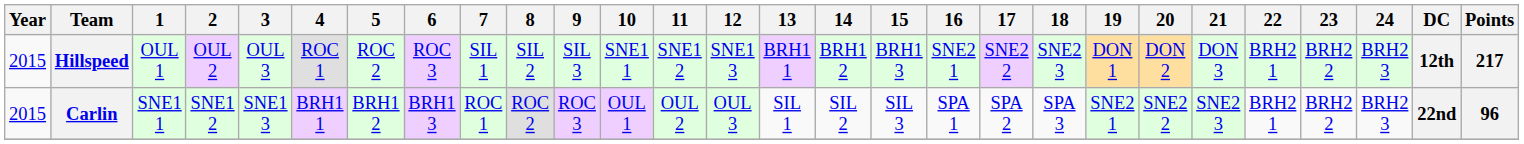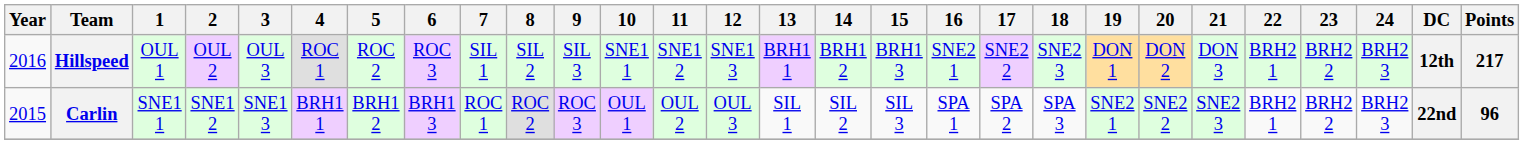 <table class="wikitable" style="text-align:center; font-size:85%">
 <tr>
 <th>Year</th>
 <th>Team</th>
 <th>1</th>
 <th>2</th>
 <th>3</th>
 <th>4</th>
 <th>5</th>
 <th>6</th>
 <th>7</th>
 <th>8</th>
 <th>9</th>
 <th>10</th>
 <th>11</th>
 <th>12</th>
 <th>13</th>
 <th>14</th>
 <th>15</th>
 <th>16</th>
 <th>17</th>
 <th>18</th>
 <th>19</th>
 <th>20</th>
 <th>21</th>
 <th>22</th>
 <th>23</th>
 <th>24</th>
 <th>DC</th>
 <th>Points</th>
 </tr>
 <tr>
-<td><a href='#'>2015</a></td>
+<td><a href='#'>2016</a></td>
 <th><a href='#'>Hillspeed</a></th>
 <td style="background:#dfffdf;"><a href='#'>OUL<br>1</a><br></td>
 <td style="background:#efcfff;"><a href='#'>OUL<br>2</a><br></td>
 <td style="background:#dfffdf;"><a href='#'>OUL<br>3</a><br></td>
 <td style="background:#dfdfdf;"><a href='#'>ROC<br>1</a><br></td>
 <td style="background:#dfffdf;"><a href='#'>ROC<br>2</a><br></td>
 <td style="background:#efcfff;"><a href='#'>ROC<br>3</a><br></td>
 <td style="background:#dfffdf;"><a href='#'>SIL<br>1</a><br></td>
 <td style="background:#dfffdf;"><a href='#'>SIL<br>2</a><br></td>
 <td style="background:#dfffdf;"><a href='#'>SIL<br>3</a><br></td>
 <td style="background:#dfffdf;"><a href='#'>SNE1<br>1</a><br></td>
 <td style="background:#dfffdf;"><a href='#'>SNE1<br>2</a><br></td>
 <td style="background:#dfffdf;"><a href='#'>SNE1<br>3</a><br></td>
 <td style="background:#efcfff;"><a href='#'>BRH1<br>1</a><br></td>
 <td style="background:#dfffdf;"><a href='#'>BRH1<br>2</a><br></td>
 <td style="background:#dfffdf;"><a href='#'>BRH1<br>3</a><br></td>
 <td style="background:#dfffdf;"><a href='#'>SNE2<br>1</a><br></td>
 <td style="background:#efcfff;"><a href='#'>SNE2<br>2</a><br></td>
 <td style="background:#dfffdf;"><a href='#'>SNE2<br>3</a><br></td>
 <td style="background:#ffdf9f;"><a href='#'>DON<br>1</a><br></td>
 <td style="background:#ffdf9f;"><a href='#'>DON<br>2</a><br></td>
 <td style="background:#dfffdf;"><a href='#'>DON<br>3</a><br></td>
 <td style="background:#dfffdf;"><a href='#'>BRH2<br>1</a><br></td>
 <td style="background:#dfffdf;"><a href='#'>BRH2<br>2</a><br></td>
 <td style="background:#dfffdf;"><a href='#'>BRH2<br>3</a><br></td>
 <th>12th</th>
 <th>217</th>
 </tr>
 <tr>
 <td><a href='#'>2015</a></td>
 <th><a href='#'>Carlin</a></th>
 <td style="background:#dfffdf;"><a href='#'>SNE1<br>1</a><br></td>
 <td style="background:#dfffdf;"><a href='#'>SNE1<br>2</a><br></td>
 <td style="background:#dfffdf;"><a href='#'>SNE1<br>3</a><br></td>
 <td style="background:#EFCFFF;"><a href='#'>BRH1<br>1</a><br></td>
 <td style="background:#dfffdf;"><a href='#'>BRH1<br>2</a><br></td>
 <td style="background:#EFCFFF;"><a href='#'>BRH1<br>3</a><br></td>
 <td style="background:#dfffdf;"><a href='#'>ROC<br>1</a><br></td>
 <td style="background:#dfdfdf;"><a href='#'>ROC<br>2</a><br></td>
 <td style="background:#EFCFFF;"><a href='#'>ROC<br>3</a><br></td>
 <td style="background:#EFCFFF;"><a href='#'>OUL<br>1</a><br></td>
 <td style="background:#dfffdf;"><a href='#'>OUL<br>2</a><br></td>
 <td style="background:#dfffdf;"><a href='#'>OUL<br>3</a><br></td>
 <td><a href='#'>SIL<br>1</a></td>
 <td><a href='#'>SIL<br>2</a></td>
 <td><a href='#'>SIL<br>3</a></td>
 <td><a href='#'>SPA<br>1</a></td>
 <td><a href='#'>SPA<br>2</a></td>
 <td><a href='#'>SPA<br>3</a></td>
 <td style="background:#dfffdf;"><a href='#'>SNE2<br>1</a><br></td>
 <td style="background:#dfffdf;"><a href='#'>SNE2<br>2</a><br></td>
 <td style="background:#dfffdf;"><a href='#'>SNE2<br>3</a><br></td>
 <td><a href='#'>BRH2<br>1</a></td>
 <td><a href='#'>BRH2<br>2</a></td>
 <td><a href='#'>BRH2<br>3</a></td>
 <th>22nd</th>
 <th>96</th>
 </tr>
 <tr>
 </tr>
 </table>
